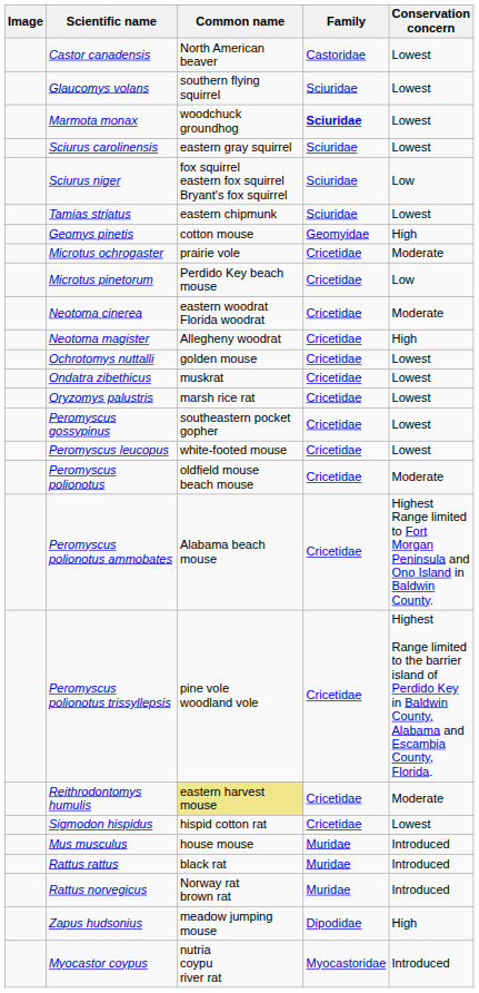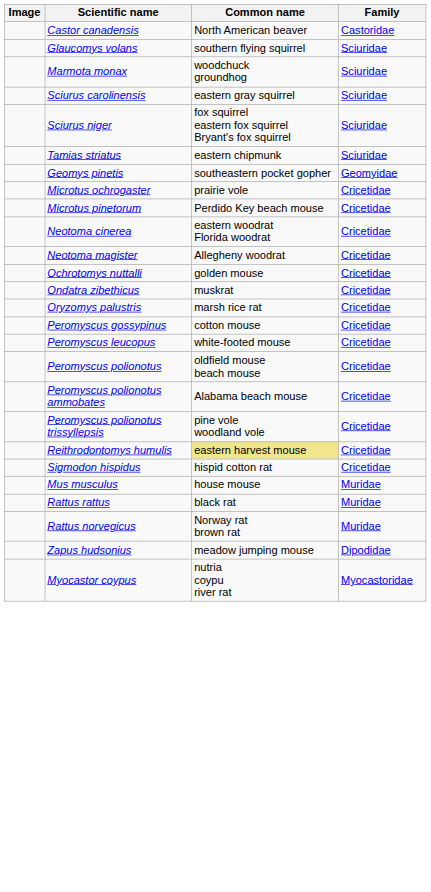 <table class="wikitable sortable" style="width:98%">
 <tr>
 <th width = 5% class="unsortable"><strong>Image</strong></th>
 <th width = 30%><strong>Scientific name</strong></th>
 <th width = 30%><strong>Common name</strong></th>
 <th width = 15%><strong>Family</strong></th>
-<th width = 15%><strong>Conservation<br>concern</strong></th>
 </tr>
 <tr>
 <td></td>
 <td><em><a href='#'>Castor canadensis</a></em></td>
 <td>North American beaver</td>
 <td><a href='#'>Castoridae</a></td>
-<td>Lowest</td>
 </tr>
 <tr>
 <td></td>
 <td><em><a href='#'>Glaucomys volans</a></em></td>
 <td>southern flying squirrel</td>
 <td><a href='#'>Sciuridae</a></td>
-<td>Lowest</td>
 </tr>
 <tr>
 <td></td>
 <td><em><a href='#'>Marmota monax</a></em></td>
 <td>woodchuck<br>groundhog</td>
-<td><strong><a href='#'>Sciuridae</a></strong></td>
-<td>Lowest</td>
+<td><a href='#'>Sciuridae</a></td>
 </tr>
 <tr>
 <td></td>
 <td><em><a href='#'>Sciurus carolinensis</a></em></td>
 <td>eastern gray squirrel</td>
 <td><a href='#'>Sciuridae</a></td>
-<td>Lowest</td>
 </tr>
 <tr>
 <td></td>
 <td><em><a href='#'>Sciurus niger</a></em></td>
 <td>fox squirrel<br>eastern fox squirrel<br>Bryant's fox squirrel</td>
 <td><a href='#'>Sciuridae</a></td>
-<td>Low</td>
 </tr>
 <tr>
 <td></td>
 <td><em><a href='#'>Tamias striatus</a></em></td>
 <td>eastern chipmunk</td>
 <td><a href='#'>Sciuridae</a></td>
-<td>Lowest</td>
 </tr>
 <tr>
 <td></td>
 <td><em><a href='#'>Geomys pinetis</a></em></td>
-<td>cotton mouse</td>
+<td>southeastern pocket gopher</td>
 <td><a href='#'>Geomyidae</a></td>
-<td>High</td>
 </tr>
 <tr>
 <td></td>
 <td><em><a href='#'>Microtus ochrogaster</a></em></td>
 <td>prairie vole</td>
 <td><a href='#'>Cricetidae</a></td>
-<td>Moderate</td>
 </tr>
 <tr>
 <td></td>
 <td><em><a href='#'>Microtus pinetorum</a></em></td>
 <td>Perdido Key beach mouse</td>
 <td><a href='#'>Cricetidae</a></td>
-<td>Low</td>
 </tr>
 <tr>
 <td></td>
 <td><em><a href='#'>Neotoma cinerea</a></em></td>
 <td>eastern woodrat<br>Florida woodrat</td>
 <td><a href='#'>Cricetidae</a></td>
-<td>Moderate</td>
 </tr>
 <tr>
 <td></td>
 <td><em><a href='#'>Neotoma magister</a></em></td>
 <td>Allegheny woodrat</td>
 <td><a href='#'>Cricetidae</a></td>
-<td>High</td>
 </tr>
 <tr>
 <td></td>
 <td><em><a href='#'>Ochrotomys nuttalli</a></em></td>
 <td>golden mouse</td>
 <td><a href='#'>Cricetidae</a></td>
-<td>Lowest</td>
 </tr>
 <tr>
 <td></td>
 <td><em><a href='#'>Ondatra zibethicus</a></em></td>
 <td>muskrat</td>
 <td><a href='#'>Cricetidae</a></td>
-<td>Lowest</td>
 </tr>
 <tr>
 <td></td>
 <td><em><a href='#'>Oryzomys palustris</a></em></td>
 <td>marsh rice rat</td>
 <td><a href='#'>Cricetidae</a></td>
-<td>Lowest</td>
 </tr>
 <tr>
 <td></td>
 <td><em><a href='#'>Peromyscus gossypinus</a></em></td>
-<td>southeastern pocket gopher</td>
+<td>cotton mouse</td>
 <td><a href='#'>Cricetidae</a></td>
-<td>Lowest</td>
 </tr>
 <tr>
 <td></td>
 <td><em><a href='#'>Peromyscus leucopus</a></em></td>
 <td>white-footed mouse</td>
 <td><a href='#'>Cricetidae</a></td>
-<td>Lowest</td>
 </tr>
 <tr>
 <td></td>
 <td><em><a href='#'>Peromyscus polionotus</a></em></td>
 <td>oldfield mouse<br>beach mouse</td>
 <td><a href='#'>Cricetidae</a></td>
-<td>Moderate</td>
 </tr>
 <tr>
 <td></td>
 <td><em><a href='#'>Peromyscus polionotus ammobates</a></em></td>
 <td>Alabama beach mouse</td>
 <td><a href='#'>Cricetidae</a></td>
-<td>Highest<br>Range limited to <a href='#'>Fort Morgan Peninsula</a> and <a href='#'>Ono Island</a> in <a href='#'>Baldwin County</a>.</td>
 </tr>
 <tr>
 <td></td>
 <td><em><a href='#'>Peromyscus polionotus trissyllepsis</a></em></td>
 <td>pine vole<br>woodland vole</td>
 <td><a href='#'>Cricetidae</a></td>
-<td>Highest<br><br>Range limited to the barrier island of <a href='#'>Perdido Key</a> in <a href='#'>Baldwin County, Alabama</a> and <a href='#'>Escambia County, Florida</a>.</td>
 </tr>
 <tr>
 <td></td>
 <td><em><a href='#'>Reithrodontomys humulis</a></em></td>
 <td style="background: khaki;">eastern harvest mouse</td>
 <td><a href='#'>Cricetidae</a></td>
-<td>Moderate</td>
 </tr>
 <tr>
 <td></td>
 <td><em><a href='#'>Sigmodon hispidus</a></em></td>
 <td>hispid cotton rat</td>
 <td><a href='#'>Cricetidae</a></td>
-<td>Lowest</td>
 </tr>
 <tr>
 <td></td>
 <td><em><a href='#'>Mus musculus</a></em></td>
 <td>house mouse</td>
 <td><a href='#'>Muridae</a></td>
-<td>Introduced</td>
 </tr>
 <tr>
 <td></td>
 <td><em><a href='#'>Rattus rattus</a></em></td>
 <td>black rat</td>
 <td><a href='#'>Muridae</a></td>
-<td>Introduced</td>
 </tr>
 <tr>
 <td></td>
 <td><em><a href='#'>Rattus norvegicus</a></em></td>
 <td>Norway rat<br>brown rat</td>
 <td><a href='#'>Muridae</a></td>
-<td>Introduced</td>
 </tr>
 <tr>
 <td></td>
 <td><em><a href='#'>Zapus hudsonius</a></em></td>
 <td>meadow jumping mouse</td>
 <td><a href='#'>Dipodidae</a></td>
-<td>High</td>
 </tr>
 <tr>
 <td></td>
 <td><em><a href='#'>Myocastor coypus</a></em></td>
 <td>nutria<br>coypu<br>river rat</td>
 <td><a href='#'>Myocastoridae</a></td>
-<td>Introduced</td>
 </tr>
 </table>
